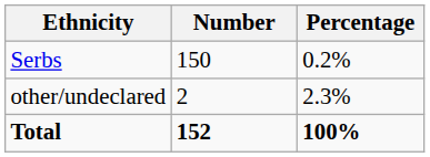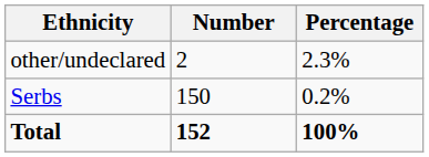 <table class="wikitable">
 <tr>
 <th width="100px">Ethnicity</th>
 <th width="80px">Number</th>
 <th width="80px">Percentage</th>
 </tr>
 <tr>
+<td>other/undeclared</td>
+<td>2</td>
+<td>2.3%</td>
+</tr>
+<tr>
 <td><a href='#'>Serbs</a></td>
 <td>150</td>
 <td>0.2%</td>
-</tr>
-<tr>
-<td>other/undeclared</td>
-<td>2</td>
-<td>2.3%</td>
 </tr>
 <tr>
 <td><strong>Total</strong></td>
 <td><strong>152</strong></td>
 <td><strong>100%</strong></td>
 </tr>
 </table>
